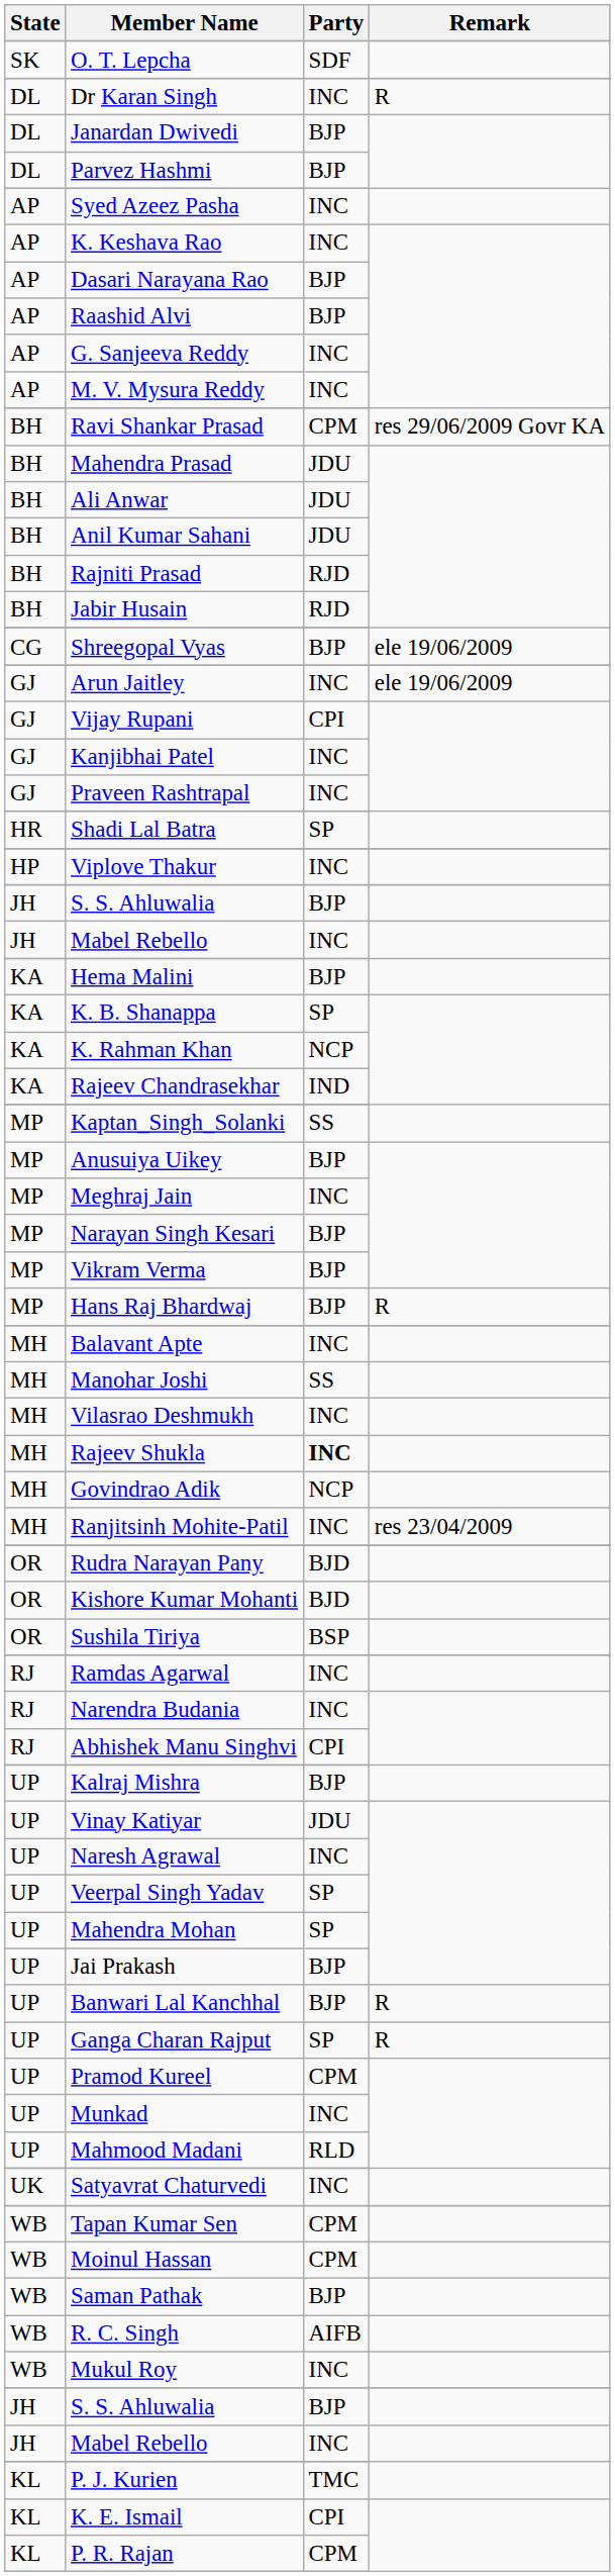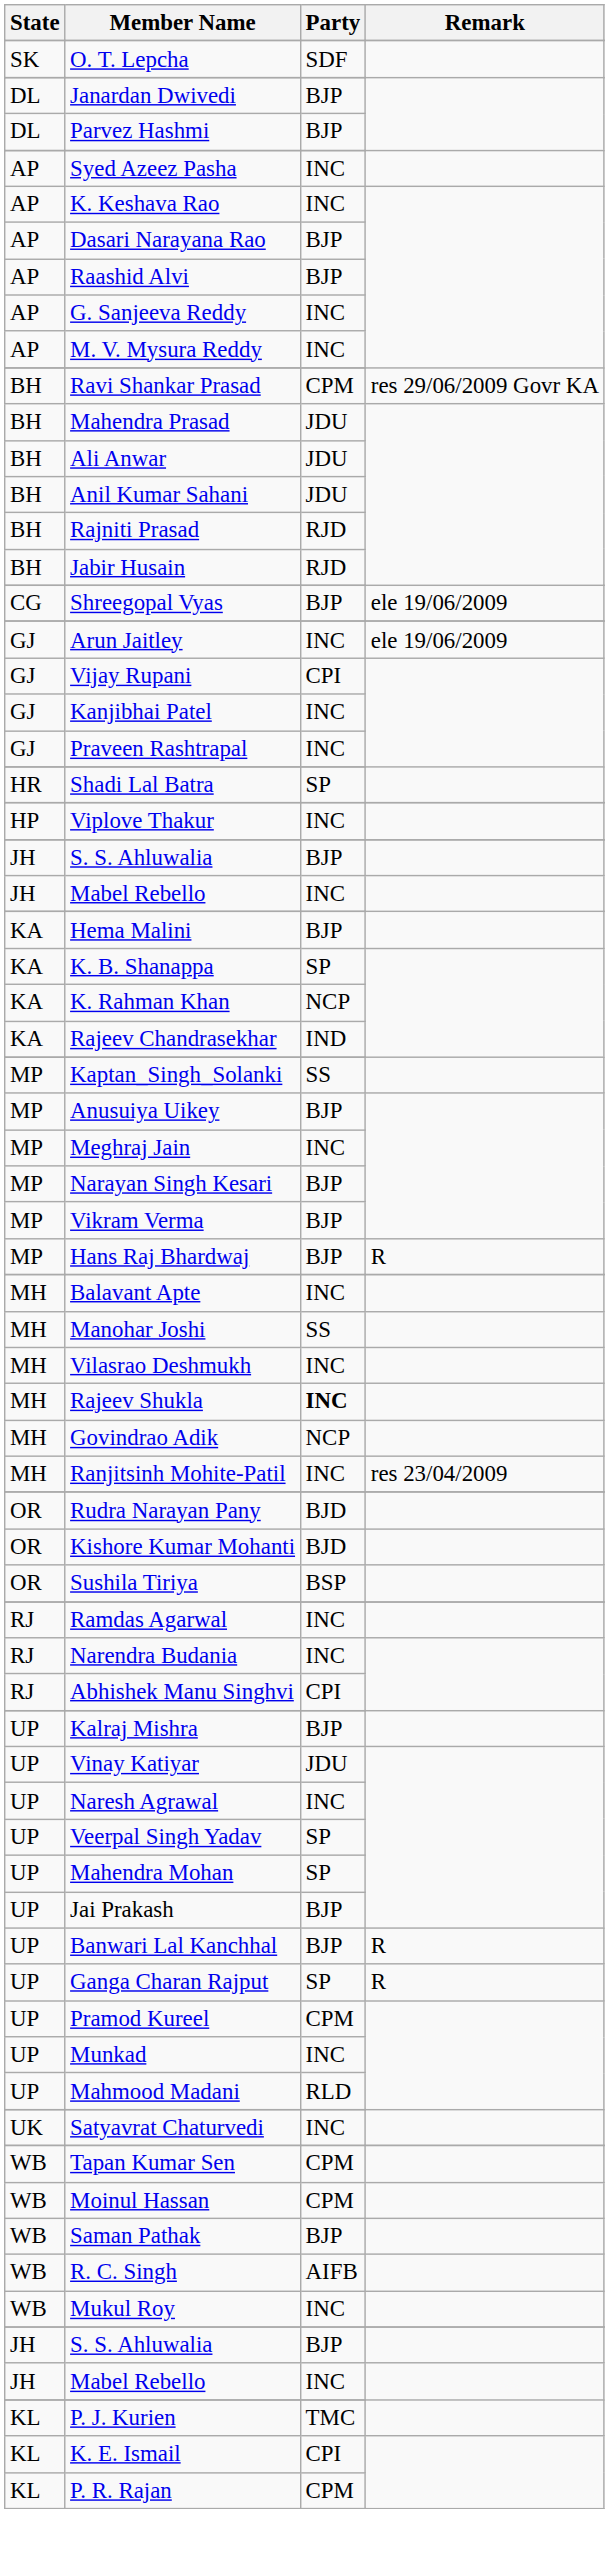 <table class="wikitable sortable">
 <tr>
 <th>State</th>
 <th>Member Name</th>
 <th>Party</th>
 <th>Remark</th>
 </tr>
 <tr>
 </tr>
 <tr>
 <td>SK</td>
 <td><a href='#'>O. T. Lepcha</a></td>
 <td>SDF</td>
 <td></td>
 </tr>
 <tr>
-</tr>
-<tr>
-<td>DL</td>
-<td>Dr <a href='#'>Karan Singh</a></td>
-<td>INC</td>
-<td>R</td>
 </tr>
 <tr>
 <td>DL</td>
 <td><a href='#'>Janardan Dwivedi</a></td>
 <td>BJP</td>
 </tr>
 <tr>
 <td>DL</td>
 <td><a href='#'>Parvez Hashmi</a></td>
 <td>BJP</td>
 </tr>
 <tr>
 </tr>
 <tr>
 <td>AP</td>
 <td><a href='#'>Syed Azeez Pasha</a></td>
 <td>INC</td>
 <td></td>
 </tr>
 <tr>
 <td>AP</td>
 <td><a href='#'>K. Keshava Rao </a></td>
 <td>INC</td>
 </tr>
 <tr>
 <td>AP</td>
 <td><a href='#'>Dasari Narayana Rao </a></td>
 <td>BJP</td>
 </tr>
 <tr>
 <td>AP</td>
 <td><a href='#'>Raashid Alvi </a></td>
 <td>BJP</td>
 </tr>
 <tr>
 <td>AP</td>
 <td><a href='#'>G. Sanjeeva Reddy </a></td>
 <td>INC</td>
 </tr>
 <tr>
 <td>AP</td>
 <td><a href='#'>M. V. Mysura Reddy</a></td>
 <td>INC</td>
 </tr>
 <tr>
 </tr>
 <tr>
 <td>BH</td>
 <td><a href='#'>Ravi Shankar Prasad</a></td>
 <td>CPM</td>
 <td>res 29/06/2009 Govr KA</td>
 </tr>
 <tr>
 <td>BH</td>
 <td><a href='#'>Mahendra Prasad</a></td>
 <td>JDU</td>
 </tr>
 <tr>
 <td>BH</td>
 <td><a href='#'>Ali Anwar</a></td>
 <td>JDU</td>
 </tr>
 <tr>
 <td>BH</td>
 <td><a href='#'>Anil Kumar Sahani</a></td>
 <td>JDU</td>
 </tr>
 <tr>
 <td>BH</td>
 <td><a href='#'>Rajniti Prasad</a></td>
 <td>RJD</td>
 </tr>
 <tr>
 <td>BH</td>
 <td><a href='#'>Jabir Husain</a></td>
 <td>RJD</td>
 </tr>
 <tr>
 </tr>
 <tr>
 <td>CG</td>
 <td><a href='#'>Shreegopal Vyas</a></td>
 <td>BJP</td>
 <td>ele 19/06/2009</td>
 </tr>
 <tr>
 </tr>
 <tr>
 <td>GJ</td>
 <td><a href='#'>Arun Jaitley</a></td>
 <td>INC</td>
 <td>ele 19/06/2009</td>
 </tr>
 <tr>
 <td>GJ</td>
 <td><a href='#'>Vijay Rupani</a></td>
 <td>CPI</td>
 </tr>
 <tr>
 <td>GJ</td>
 <td><a href='#'>Kanjibhai Patel</a></td>
 <td>INC</td>
 </tr>
 <tr>
 <td>GJ</td>
 <td><a href='#'>Praveen Rashtrapal</a></td>
 <td>INC</td>
 </tr>
 <tr>
 </tr>
 <tr>
 <td>HR</td>
 <td><a href='#'>Shadi Lal Batra</a></td>
 <td>SP</td>
 <td></td>
 </tr>
 <tr>
 </tr>
 <tr>
 <td>HP</td>
 <td><a href='#'>Viplove Thakur</a></td>
 <td>INC</td>
 <td></td>
 </tr>
 <tr>
 </tr>
 <tr>
 <td>JH</td>
 <td><a href='#'>S. S. Ahluwalia</a></td>
 <td>BJP</td>
 <td></td>
 </tr>
 <tr>
 <td>JH</td>
 <td><a href='#'>Mabel Rebello</a></td>
 <td>INC</td>
 </tr>
 <tr>
 </tr>
 <tr>
 <td>KA</td>
 <td><a href='#'>Hema Malini</a></td>
 <td>BJP</td>
 <td></td>
 </tr>
 <tr>
 <td>KA</td>
 <td><a href='#'>K. B. Shanappa</a></td>
 <td>SP</td>
 </tr>
 <tr>
 <td>KA</td>
 <td><a href='#'>K. Rahman Khan</a></td>
 <td>NCP</td>
 </tr>
 <tr>
 <td>KA</td>
 <td><a href='#'>Rajeev Chandrasekhar</a></td>
 <td>IND</td>
 </tr>
 <tr>
 </tr>
 <tr>
 <td>MP</td>
 <td><a href='#'>Kaptan_Singh_Solanki</a></td>
 <td>SS</td>
 <td></td>
 </tr>
 <tr>
 <td>MP</td>
 <td><a href='#'>Anusuiya Uikey</a></td>
 <td>BJP</td>
 </tr>
 <tr>
 <td>MP</td>
 <td><a href='#'>Meghraj Jain</a></td>
 <td>INC</td>
 </tr>
 <tr>
 <td>MP</td>
 <td><a href='#'>Narayan Singh Kesari</a></td>
 <td>BJP</td>
 </tr>
 <tr>
 <td>MP</td>
 <td><a href='#'>Vikram Verma</a></td>
 <td>BJP</td>
 </tr>
 <tr>
 <td>MP</td>
 <td><a href='#'>Hans Raj Bhardwaj</a></td>
 <td>BJP</td>
 <td>R</td>
 </tr>
 <tr>
 </tr>
 <tr>
 <td>MH</td>
 <td><a href='#'>Balavant Apte</a></td>
 <td>INC</td>
 <td></td>
 </tr>
 <tr>
 <td>MH</td>
 <td><a href='#'>Manohar Joshi</a></td>
 <td>SS</td>
 <td></td>
 </tr>
 <tr>
 <td>MH</td>
 <td><a href='#'>Vilasrao Deshmukh</a></td>
 <td>INC</td>
 <td></td>
 </tr>
 <tr>
 <td>MH</td>
 <td><a href='#'>Rajeev Shukla</a></td>
 <td><strong>INC</strong></td>
 <td></td>
 </tr>
 <tr>
 <td>MH</td>
 <td><a href='#'>Govindrao Adik</a></td>
 <td>NCP</td>
 <td></td>
 </tr>
 <tr>
 <td>MH</td>
 <td><a href='#'>Ranjitsinh Mohite-Patil</a></td>
 <td>INC</td>
 <td>res 23/04/2009</td>
 </tr>
 <tr>
 </tr>
 <tr>
 <td>OR</td>
 <td><a href='#'>Rudra Narayan Pany</a></td>
 <td>BJD</td>
 <td></td>
 </tr>
 <tr>
 <td>OR</td>
 <td><a href='#'>Kishore Kumar Mohanti</a></td>
 <td>BJD</td>
 <td></td>
 </tr>
 <tr>
 <td>OR</td>
 <td><a href='#'>Sushila Tiriya</a></td>
 <td>BSP</td>
 <td></td>
 </tr>
 <tr>
 </tr>
 <tr>
 <td>RJ</td>
 <td><a href='#'>Ramdas Agarwal</a></td>
 <td>INC</td>
 <td></td>
 </tr>
 <tr>
 <td>RJ</td>
 <td><a href='#'>Narendra Budania</a></td>
 <td>INC</td>
 </tr>
 <tr>
 <td>RJ</td>
 <td><a href='#'>Abhishek Manu Singhvi</a></td>
 <td>CPI</td>
 </tr>
 <tr>
 </tr>
 <tr>
 <td>UP</td>
 <td><a href='#'>Kalraj Mishra</a></td>
 <td>BJP</td>
 <td></td>
 </tr>
 <tr>
 <td>UP</td>
 <td><a href='#'>Vinay Katiyar</a></td>
 <td>JDU</td>
 </tr>
 <tr>
 <td>UP</td>
 <td><a href='#'>Naresh Agrawal</a></td>
 <td>INC</td>
 </tr>
 <tr>
 <td>UP</td>
 <td><a href='#'>Veerpal Singh Yadav</a></td>
 <td>SP</td>
 </tr>
 <tr>
 <td>UP</td>
 <td><a href='#'>Mahendra Mohan</a></td>
 <td>SP</td>
 </tr>
 <tr>
 <td>UP</td>
 <td>Jai Prakash</td>
 <td>BJP</td>
 </tr>
 <tr>
 <td>UP</td>
 <td><a href='#'>Banwari Lal Kanchhal</a></td>
 <td>BJP</td>
 <td>R</td>
 </tr>
 <tr>
 <td>UP</td>
 <td><a href='#'>Ganga Charan Rajput</a></td>
 <td>SP</td>
 <td>R</td>
 </tr>
 <tr>
 <td>UP</td>
 <td><a href='#'>Pramod Kureel</a></td>
 <td>CPM</td>
 </tr>
 <tr>
 <td>UP</td>
 <td><a href='#'>Munkad</a></td>
 <td>INC</td>
 </tr>
 <tr>
 <td>UP</td>
 <td><a href='#'>Mahmood Madani</a></td>
 <td>RLD</td>
 </tr>
 <tr>
 </tr>
 <tr>
 <td>UK</td>
 <td><a href='#'>Satyavrat Chaturvedi</a></td>
 <td>INC</td>
 <td></td>
 </tr>
 <tr>
 </tr>
 <tr>
 <td>WB</td>
 <td><a href='#'>Tapan Kumar Sen</a></td>
 <td>CPM</td>
 <td></td>
 </tr>
 <tr>
 <td>WB</td>
 <td><a href='#'>Moinul Hassan</a></td>
 <td>CPM</td>
 <td></td>
 </tr>
 <tr>
 <td>WB</td>
 <td><a href='#'>Saman Pathak</a></td>
 <td>BJP</td>
 <td></td>
 </tr>
 <tr>
 <td>WB</td>
 <td><a href='#'>R. C. Singh</a></td>
 <td>AIFB</td>
 <td></td>
 </tr>
 <tr>
 <td>WB</td>
 <td><a href='#'>Mukul Roy</a></td>
 <td>INC</td>
 <td></td>
 </tr>
 <tr>
 </tr>
 <tr>
 <td>JH</td>
 <td><a href='#'>S. S. Ahluwalia</a></td>
 <td>BJP</td>
 <td></td>
 </tr>
 <tr>
 <td>JH</td>
 <td><a href='#'>Mabel Rebello</a></td>
 <td>INC</td>
 </tr>
 <tr>
 </tr>
 <tr>
 <td>KL</td>
 <td><a href='#'>P. J. Kurien</a></td>
 <td>TMC</td>
 <td></td>
 </tr>
 <tr>
 <td>KL</td>
 <td><a href='#'>K. E. Ismail</a></td>
 <td>CPI</td>
 </tr>
 <tr>
 <td>KL</td>
 <td><a href='#'>P. R. Rajan</a></td>
 <td>CPM</td>
 </tr>
 <tr>
 </tr>
 <tr>
 </tr>
 </table>
